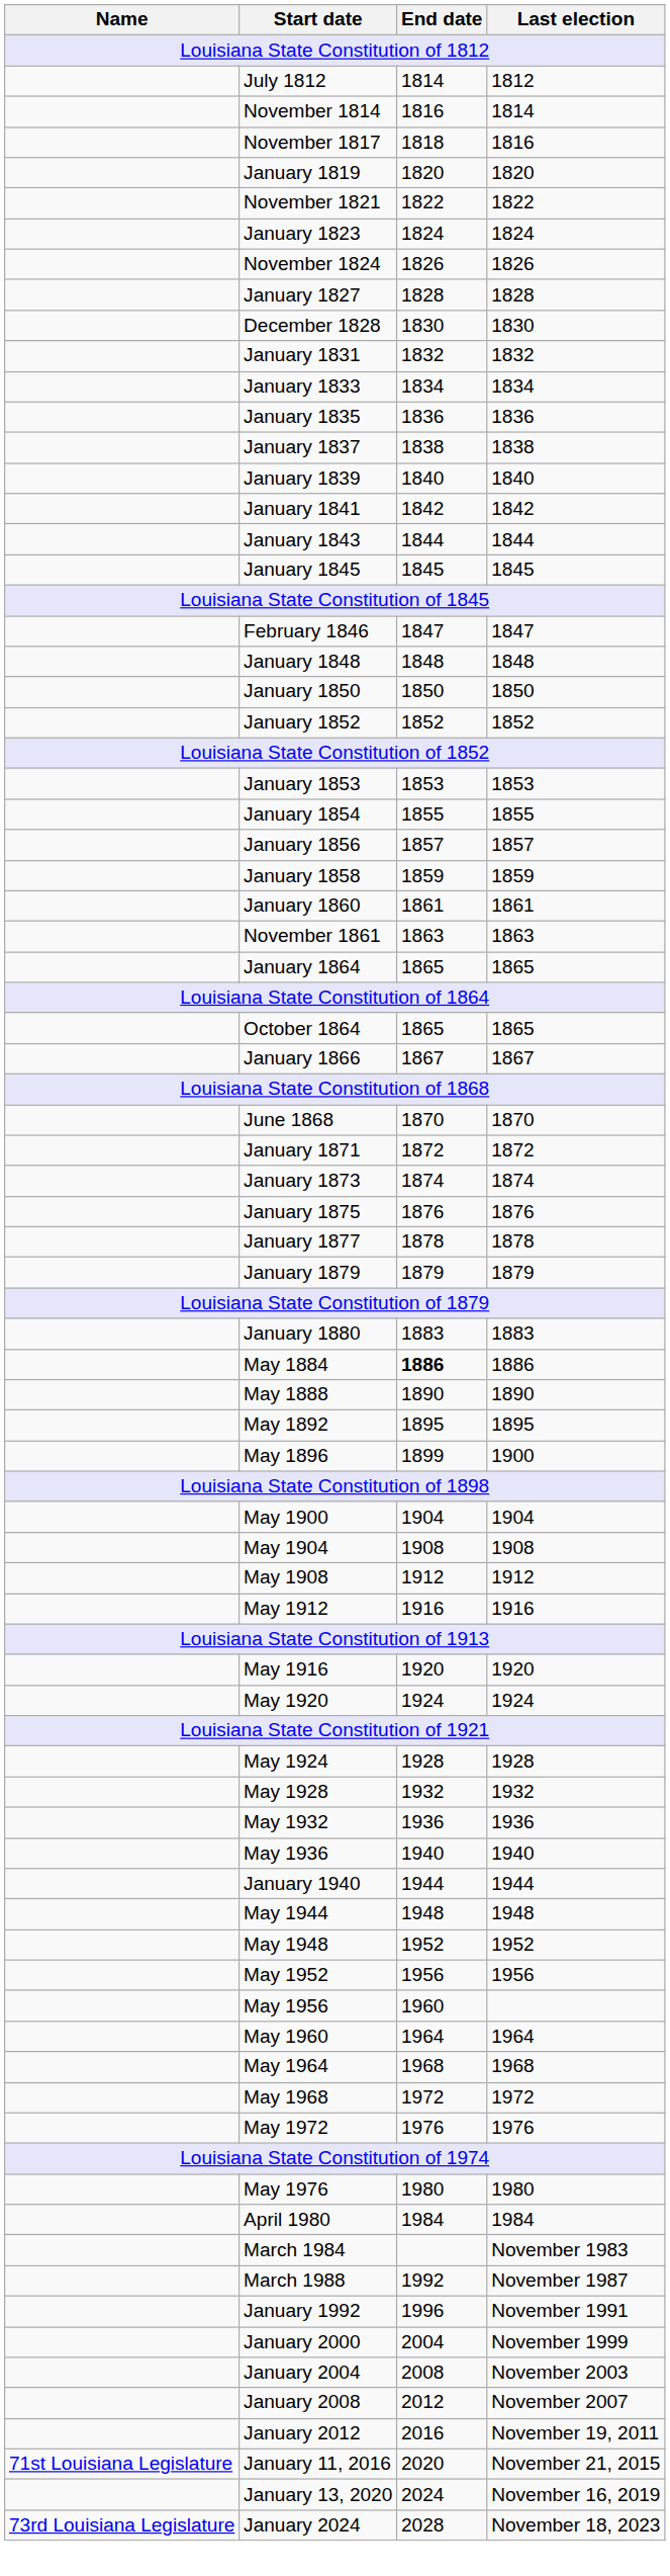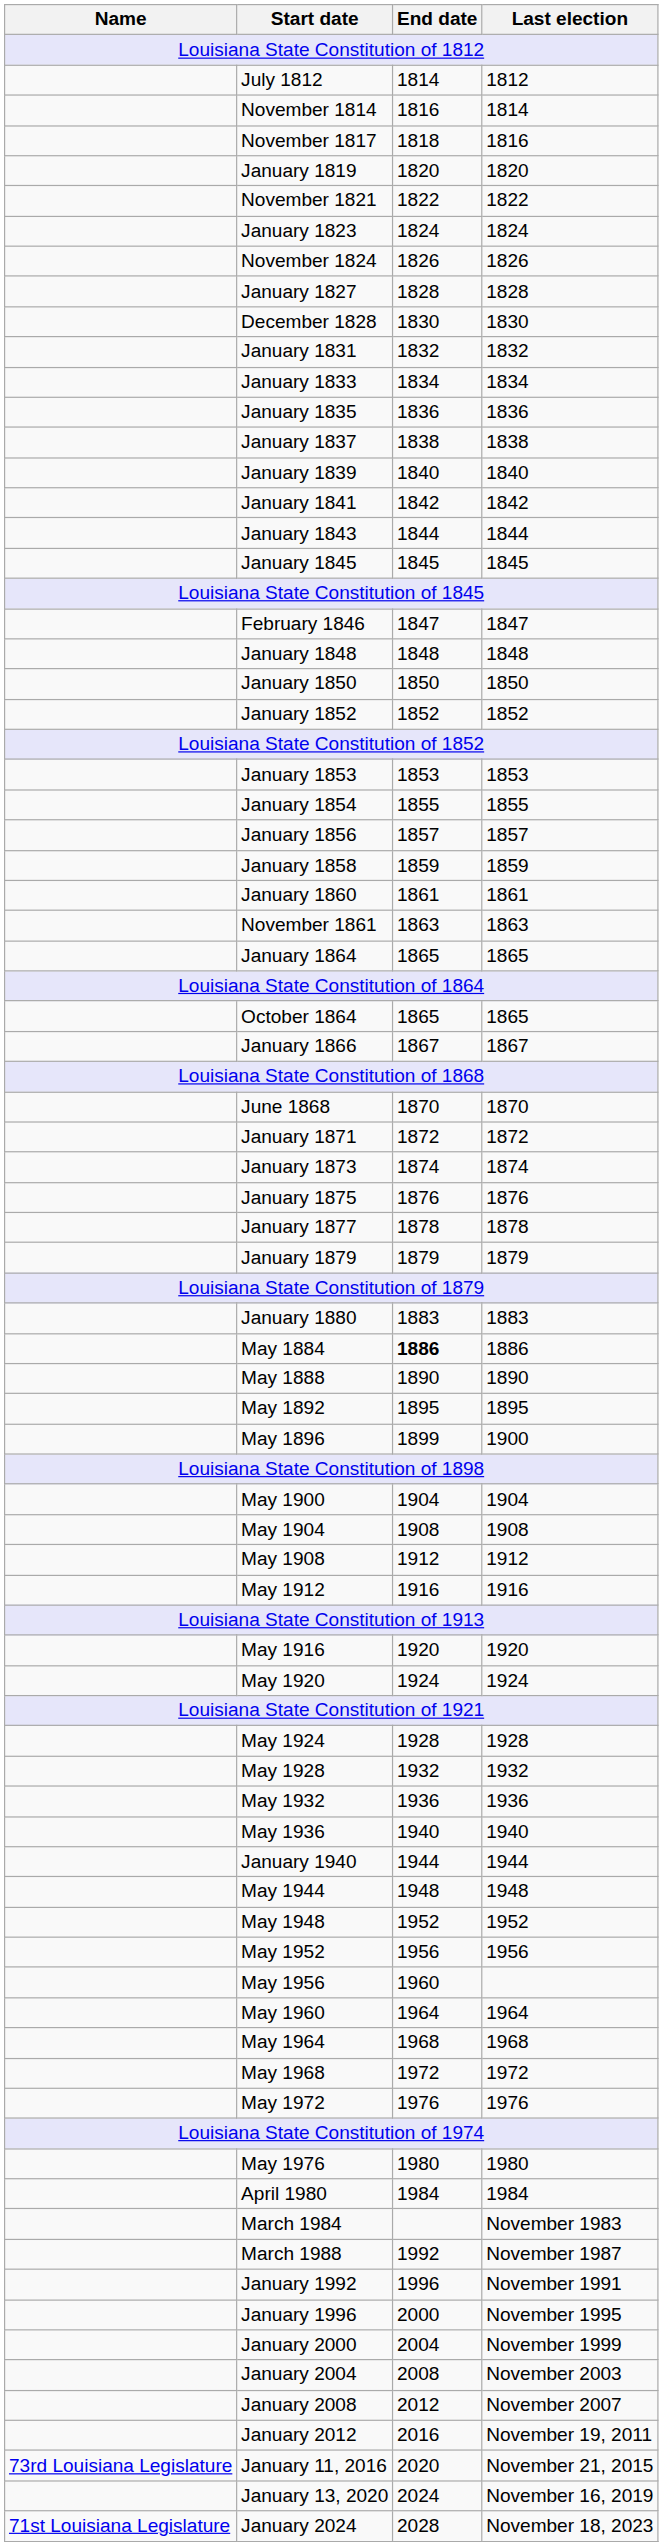 <table class="wikitable mw-datatable sticky-header">
 <tr>
 <th>Name</th>
 <th>Start date</th>
 <th>End date</th>
 <th>Last election</th>
 </tr>
 <tr>
 <td colspan=4 style="text-align: center; background-color:#E6E6FA;"><a href='#'>Louisiana State Constitution of 1812</a></td>
 </tr>
 <tr>
 <td></td>
 <td>July 1812</td>
 <td>1814</td>
 <td>1812</td>
 </tr>
 <tr>
 <td></td>
 <td>November 1814</td>
 <td>1816</td>
 <td>1814</td>
 </tr>
 <tr>
 <td></td>
 <td>November 1817</td>
 <td>1818</td>
 <td>1816</td>
 </tr>
 <tr>
 <td></td>
 <td>January 1819</td>
 <td>1820</td>
 <td>1820</td>
 </tr>
 <tr>
 <td></td>
 <td>November 1821</td>
 <td>1822</td>
 <td>1822</td>
 </tr>
 <tr>
 <td></td>
 <td>January 1823</td>
 <td>1824</td>
 <td>1824</td>
 </tr>
 <tr>
 <td></td>
 <td>November 1824</td>
 <td>1826</td>
 <td>1826</td>
 </tr>
 <tr>
 <td></td>
 <td>January 1827</td>
 <td>1828</td>
 <td>1828</td>
 </tr>
 <tr>
 <td></td>
 <td>December 1828</td>
 <td>1830</td>
 <td>1830</td>
 </tr>
 <tr>
 <td></td>
 <td>January 1831</td>
 <td>1832</td>
 <td>1832</td>
 </tr>
 <tr>
 <td></td>
 <td>January 1833</td>
 <td>1834</td>
 <td>1834</td>
 </tr>
 <tr>
 <td></td>
 <td>January 1835</td>
 <td>1836</td>
 <td>1836</td>
 </tr>
 <tr>
 <td></td>
 <td>January 1837</td>
 <td>1838</td>
 <td>1838</td>
 </tr>
 <tr>
 <td></td>
 <td>January 1839</td>
 <td>1840</td>
 <td>1840</td>
 </tr>
 <tr>
 <td></td>
 <td>January 1841</td>
 <td>1842</td>
 <td>1842</td>
 </tr>
 <tr>
 <td></td>
 <td>January 1843</td>
 <td>1844</td>
 <td>1844</td>
 </tr>
 <tr>
 <td></td>
 <td>January 1845</td>
 <td>1845</td>
 <td>1845</td>
 </tr>
 <tr>
 <td colspan=4 style="text-align: center; background-color:#E6E6FA;"><a href='#'>Louisiana State Constitution of 1845</a></td>
 </tr>
 <tr>
 <td></td>
 <td>February 1846</td>
 <td>1847</td>
 <td>1847</td>
 </tr>
 <tr>
 <td></td>
 <td>January 1848</td>
 <td>1848</td>
 <td>1848</td>
 </tr>
 <tr>
 <td></td>
 <td>January 1850</td>
 <td>1850</td>
 <td>1850</td>
 </tr>
 <tr>
 <td></td>
 <td>January 1852</td>
 <td>1852</td>
 <td>1852</td>
 </tr>
 <tr>
 <td colspan=4 style="text-align: center; background-color:#E6E6FA;"><a href='#'>Louisiana State Constitution of 1852</a></td>
 </tr>
 <tr>
 <td></td>
 <td>January 1853</td>
 <td>1853</td>
 <td>1853</td>
 </tr>
 <tr>
 <td></td>
 <td>January 1854</td>
 <td>1855</td>
 <td>1855</td>
 </tr>
 <tr>
 <td></td>
 <td>January 1856</td>
 <td>1857</td>
 <td>1857</td>
 </tr>
 <tr>
 <td></td>
 <td>January 1858</td>
 <td>1859</td>
 <td>1859</td>
 </tr>
 <tr>
 <td></td>
 <td>January 1860</td>
 <td>1861</td>
 <td>1861</td>
 </tr>
 <tr>
 <td></td>
 <td>November 1861</td>
 <td>1863</td>
 <td>1863</td>
 </tr>
 <tr>
 <td></td>
 <td>January 1864</td>
 <td>1865</td>
 <td>1865</td>
 </tr>
 <tr>
 <td colspan=4 style="text-align: center; background-color:#E6E6FA;"><a href='#'>Louisiana State Constitution of 1864</a></td>
 </tr>
 <tr>
 <td></td>
 <td>October 1864</td>
 <td>1865</td>
 <td>1865</td>
 </tr>
 <tr>
 <td></td>
 <td>January 1866</td>
 <td>1867</td>
 <td>1867</td>
 </tr>
 <tr>
 <td colspan=4 style="text-align: center; background-color:#E6E6FA;"><a href='#'>Louisiana State Constitution of 1868</a></td>
 </tr>
 <tr>
 <td></td>
 <td>June 1868</td>
 <td>1870</td>
 <td>1870</td>
 </tr>
 <tr>
 <td></td>
 <td>January 1871</td>
 <td>1872</td>
 <td>1872</td>
 </tr>
 <tr>
 <td></td>
 <td>January 1873</td>
 <td>1874</td>
 <td>1874</td>
 </tr>
 <tr>
 <td></td>
 <td>January 1875</td>
 <td>1876</td>
 <td>1876</td>
 </tr>
 <tr>
 <td></td>
 <td>January 1877</td>
 <td>1878</td>
 <td>1878</td>
 </tr>
 <tr>
 <td></td>
 <td>January 1879</td>
 <td>1879</td>
 <td>1879</td>
 </tr>
 <tr>
 <td colspan=4 style="text-align: center; background-color:#E6E6FA;"><a href='#'>Louisiana State Constitution of 1879</a></td>
 </tr>
 <tr>
 <td></td>
 <td>January 1880</td>
 <td>1883</td>
 <td>1883</td>
 </tr>
 <tr>
 <td></td>
 <td>May 1884</td>
 <td><strong>1886</strong></td>
 <td>1886</td>
 </tr>
 <tr>
 <td></td>
 <td>May 1888</td>
 <td>1890</td>
 <td>1890</td>
 </tr>
 <tr>
 <td></td>
 <td>May 1892</td>
 <td>1895</td>
 <td>1895</td>
 </tr>
 <tr>
 <td></td>
 <td>May 1896</td>
 <td>1899</td>
 <td>1900</td>
 </tr>
 <tr>
 <td colspan=4 style="text-align: center; background-color:#E6E6FA;"><a href='#'>Louisiana State Constitution of 1898</a></td>
 </tr>
 <tr>
 <td></td>
 <td>May 1900</td>
 <td>1904</td>
 <td>1904</td>
 </tr>
 <tr>
 <td></td>
 <td>May 1904</td>
 <td>1908</td>
 <td>1908</td>
 </tr>
 <tr>
 <td></td>
 <td>May 1908</td>
 <td>1912</td>
 <td>1912</td>
 </tr>
 <tr>
 <td></td>
 <td>May 1912</td>
 <td>1916</td>
 <td>1916</td>
 </tr>
 <tr>
 <td colspan=4 style="text-align: center; background-color:#E6E6FA;"><a href='#'>Louisiana State Constitution of 1913</a></td>
 </tr>
 <tr>
 <td></td>
 <td>May 1916</td>
 <td>1920</td>
 <td>1920</td>
 </tr>
 <tr>
 <td></td>
 <td>May 1920</td>
 <td>1924</td>
 <td>1924</td>
 </tr>
 <tr>
 <td colspan=4 style="text-align: center; background-color:#E6E6FA;"><a href='#'>Louisiana State Constitution of 1921</a></td>
 </tr>
 <tr>
 <td></td>
 <td>May 1924</td>
 <td>1928</td>
 <td>1928</td>
 </tr>
 <tr>
 <td></td>
 <td>May 1928</td>
 <td>1932</td>
 <td>1932</td>
 </tr>
 <tr>
 <td></td>
 <td>May 1932</td>
 <td>1936</td>
 <td>1936</td>
 </tr>
 <tr>
 <td></td>
 <td>May 1936</td>
 <td>1940</td>
 <td>1940</td>
 </tr>
 <tr>
 <td></td>
 <td>January 1940</td>
 <td>1944</td>
 <td>1944</td>
 </tr>
 <tr>
 <td></td>
 <td>May 1944</td>
 <td>1948</td>
 <td>1948</td>
 </tr>
 <tr>
 <td></td>
 <td>May 1948</td>
 <td>1952</td>
 <td>1952</td>
 </tr>
 <tr>
 <td></td>
 <td>May 1952</td>
 <td>1956</td>
 <td>1956</td>
 </tr>
 <tr>
 <td></td>
 <td>May 1956</td>
 <td>1960</td>
 <td></td>
 </tr>
 <tr 1960>
 <td></td>
 <td>May 1960</td>
 <td>1964</td>
 <td>1964</td>
 </tr>
 <tr>
 <td></td>
 <td>May 1964</td>
 <td>1968</td>
 <td>1968</td>
 </tr>
 <tr>
 <td></td>
 <td>May 1968</td>
 <td>1972</td>
 <td>1972</td>
 </tr>
 <tr>
 <td></td>
 <td>May 1972</td>
 <td>1976</td>
 <td>1976</td>
 </tr>
 <tr>
 <td colspan=4 style="text-align: center; background-color:#E6E6FA;"><a href='#'>Louisiana State Constitution of 1974</a></td>
 </tr>
 <tr>
 <td></td>
 <td>May 1976</td>
 <td>1980</td>
 <td>1980</td>
 </tr>
 <tr>
 <td></td>
 <td>April 1980</td>
 <td>1984</td>
 <td>1984</td>
 </tr>
 <tr>
 <td></td>
 <td>March 1984</td>
 <td></td>
 <td>November 1983</td>
 </tr>
 <tr>
 <td></td>
 <td>March 1988</td>
 <td>1992</td>
 <td>November 1987</td>
 </tr>
 <tr>
 <td></td>
 <td>January 1992</td>
 <td>1996</td>
 <td>November 1991</td>
 </tr>
 <tr>
 <td></td>
+<td>January 1996</td>
+<td>2000</td>
+<td>November 1995</td>
+</tr>
+<tr>
+<td></td>
 <td>January 2000</td>
 <td>2004</td>
 <td>November 1999</td>
 </tr>
 <tr>
 <td></td>
 <td>January 2004</td>
 <td>2008</td>
 <td>November 2003</td>
 </tr>
 <tr>
 <td></td>
 <td>January 2008</td>
 <td>2012</td>
 <td>November 2007</td>
 </tr>
 <tr>
 <td></td>
 <td>January 2012</td>
 <td>2016</td>
 <td>November 19, 2011</td>
 </tr>
 <tr>
-<td><a href='#'>71st Louisiana Legislature</a></td>
+<td><a href='#'>73rd Louisiana Legislature</a></td>
 <td>January 11, 2016</td>
 <td>2020</td>
 <td>November 21, 2015</td>
 </tr>
 <tr>
 <td></td>
 <td>January 13, 2020</td>
 <td>2024</td>
 <td>November 16, 2019</td>
 </tr>
 <tr>
-<td><a href='#'>73rd Louisiana Legislature</a></td>
+<td><a href='#'>71st Louisiana Legislature</a></td>
 <td>January 2024</td>
 <td>2028</td>
 <td>November 18, 2023</td>
 </tr>
 <tr>
 </tr>
 </table>
